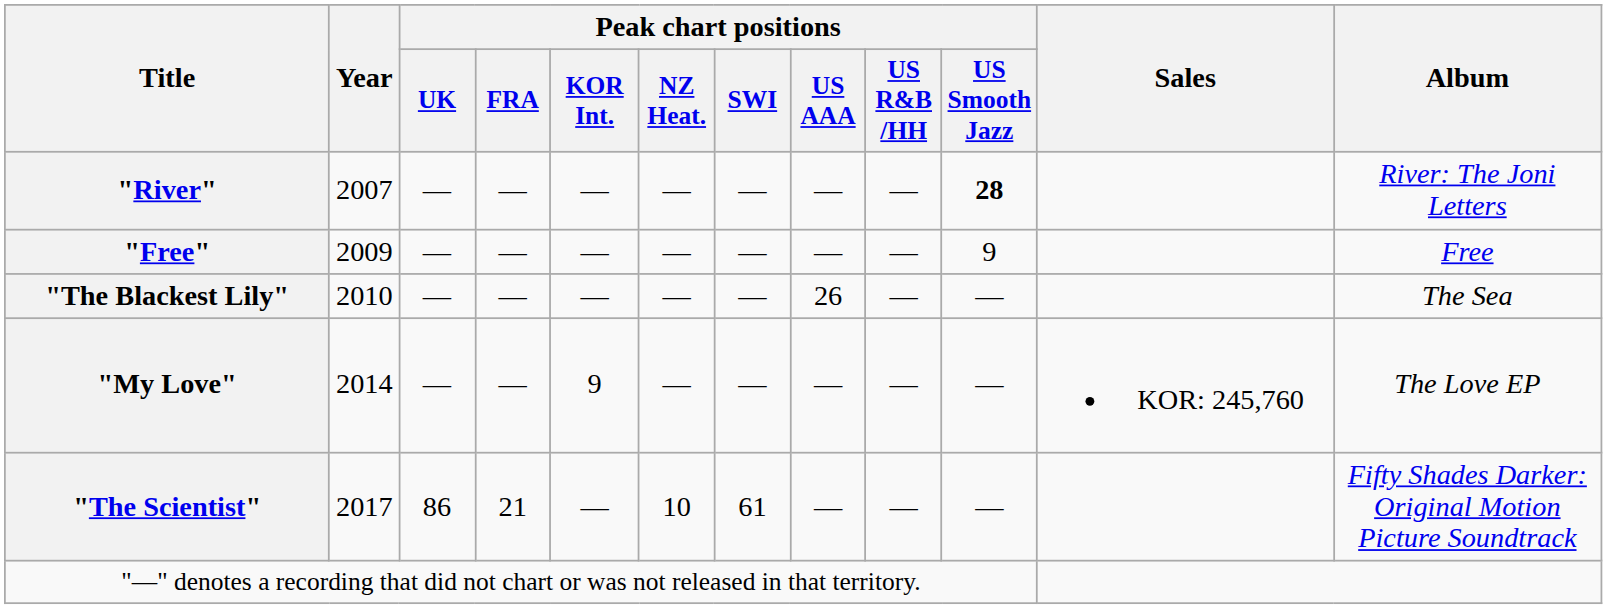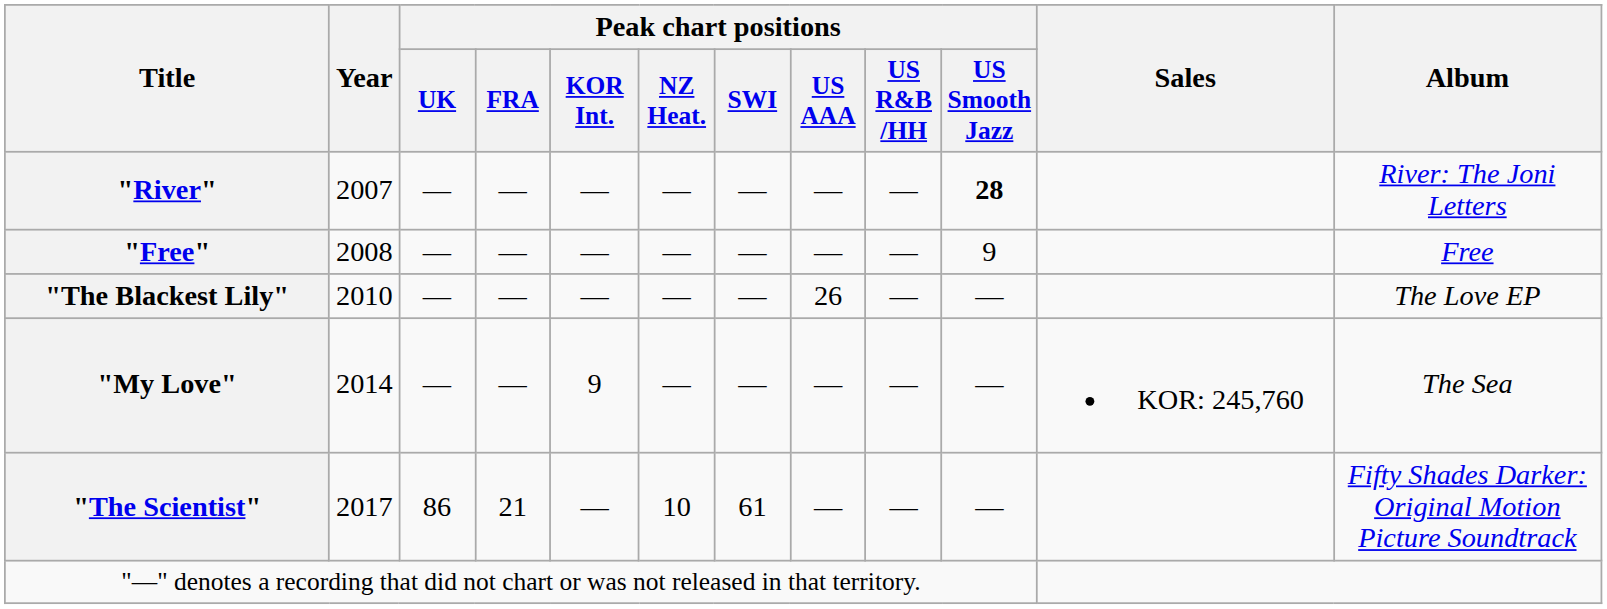 <table class="wikitable plainrowheaders" style="text-align:center;">
 <tr>
 <th scope="col" rowspan="2" style="width:11em;">Title</th>
 <th scope="col" rowspan="2" style="width:1em;">Year</th>
 <th scope="col" colspan="8">Peak chart positions</th>
 <th scope="col" rowspan="2" style="width:10em;">Sales</th>
 <th scope="col" rowspan="2" style="width:9em;">Album</th>
 </tr>
 <tr>
 <th scope="col" style="width:2.5em;font-size:90%;"><a href='#'>UK</a><br></th>
 <th scope="col" style="width:2.5em;font-size:90%;"><a href='#'>FRA</a><br></th>
 <th scope="col" style="width:3em;font-size:90%;"><a href='#'>KOR Int.</a><br></th>
 <th scope="col" style="width:2.5em;font-size:90%;"><a href='#'>NZ<br>Heat.</a><br></th>
 <th scope="col" style="width:2.5em;font-size:90%;"><a href='#'>SWI</a><br></th>
 <th scope="col" style="width:2.5em;font-size:90%;"><a href='#'>US<br>AAA</a><br></th>
 <th scope="col" style="width:2.5em;font-size:90%;"><a href='#'>US<br>R&B<br>/HH</a><br></th>
 <th scope="col" style="width:2.5em;font-size:90%;"><a href='#'>US<br>Smooth<br>Jazz</a><br></th>
 </tr>
 <tr>
 <th scope="row">"<a href='#'>River</a>"<br></th>
 <td>2007</td>
 <td>—</td>
 <td>—</td>
 <td>—</td>
 <td>—</td>
 <td>—</td>
 <td>—</td>
 <td>—</td>
 <td><strong>28</strong></td>
 <td></td>
 <td><em><a href='#'>River: The Joni Letters</a></em></td>
 </tr>
 <tr>
 <th scope="row">"<a href='#'>Free</a>"<br></th>
-<td>2009</td>
+<td>2008</td>
 <td>—</td>
 <td>—</td>
 <td>—</td>
 <td>—</td>
 <td>—</td>
 <td>—</td>
 <td>—</td>
 <td>9</td>
 <td></td>
 <td><em><a href='#'>Free</a></em></td>
 </tr>
 <tr>
 <th scope="row">"The Blackest Lily"</th>
 <td>2010</td>
 <td>—</td>
 <td>—</td>
 <td>—</td>
 <td>—</td>
 <td>—</td>
 <td>26</td>
 <td>—</td>
 <td>—</td>
 <td></td>
-<td><em>The Sea</em></td>
+<td><em>The Love EP</em></td>
 </tr>
 <tr>
 <th scope="row">"My Love"</th>
 <td>2014</td>
 <td>—</td>
 <td>—</td>
 <td>9</td>
 <td>—</td>
 <td>—</td>
 <td>—</td>
 <td>—</td>
 <td>—</td>
 <td><br><ul><li>KOR: 245,760</li></ul></td>
-<td><em>The Love EP</em></td>
+<td><em>The Sea</em></td>
 </tr>
 <tr>
 <th scope="row">"<a href='#'>The Scientist</a>"</th>
 <td>2017</td>
 <td>86</td>
 <td>21</td>
 <td>—</td>
 <td>10</td>
 <td>61</td>
 <td>—</td>
 <td>—</td>
 <td>—</td>
 <td></td>
 <td><em><a href='#'>Fifty Shades Darker: Original Motion Picture Soundtrack</a></em></td>
 </tr>
 <tr>
 <td colspan="10" style="font-size:90%">"—" denotes a recording that did not chart or was not released in that territory.</td>
 </tr>
 </table>
